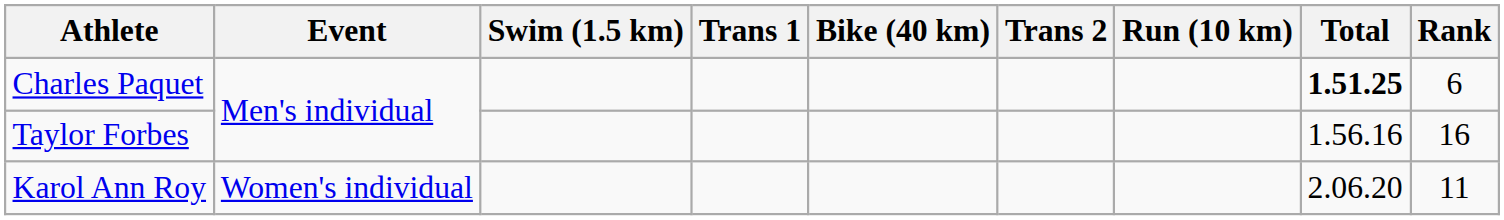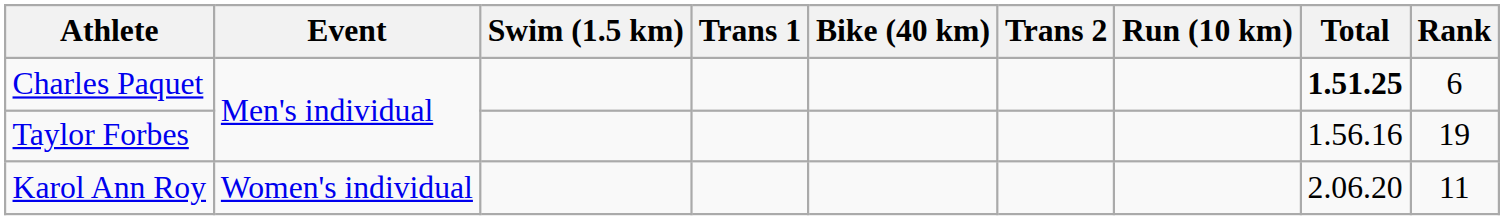 <table class="wikitable" style="font-size:90%">
 <tr>
 <th>Athlete</th>
 <th>Event</th>
 <th>Swim (1.5 km)</th>
 <th>Trans 1</th>
 <th>Bike (40 km)</th>
 <th>Trans 2</th>
 <th>Run (10 km)</th>
 <th>Total</th>
 <th>Rank</th>
 </tr>
 <tr align=center>
 <td align=left><a href='#'>Charles Paquet</a></td>
 <td rowspan="2" align=left><a href='#'>Men's individual</a></td>
 <td></td>
 <td></td>
 <td></td>
 <td></td>
 <td></td>
 <td><strong>1.51.25</strong></td>
 <td>6</td>
 </tr>
 <tr align=center>
 <td align=left><a href='#'>Taylor Forbes</a></td>
 <td></td>
 <td></td>
 <td></td>
 <td></td>
 <td></td>
 <td>1.56.16</td>
-<td>16</td>
+<td>19</td>
 </tr>
 <tr align=center>
 <td align=left><a href='#'>Karol Ann Roy</a></td>
 <td align=left><a href='#'>Women's individual</a></td>
 <td></td>
 <td></td>
 <td></td>
 <td></td>
 <td></td>
 <td>2.06.20</td>
 <td>11</td>
 </tr>
 </table>
